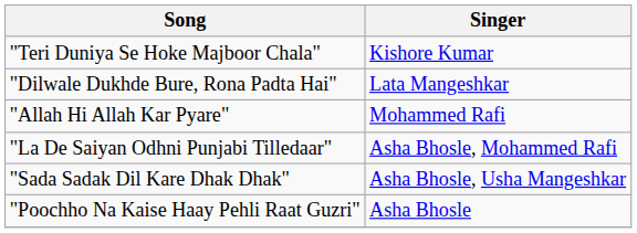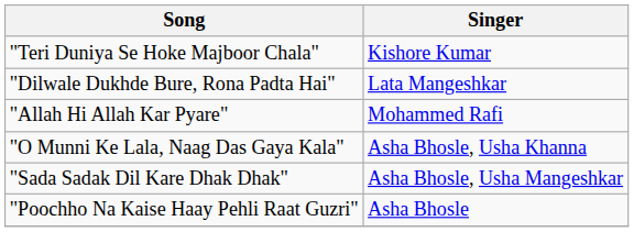 <table class="wikitable">
 <tr>
 <th>Song</th>
 <th>Singer</th>
 </tr>
 <tr>
 <td>"Teri Duniya Se Hoke Majboor Chala"</td>
 <td><a href='#'>Kishore Kumar</a></td>
 </tr>
 <tr>
 <td>"Dilwale Dukhde Bure, Rona Padta Hai"</td>
 <td><a href='#'>Lata Mangeshkar</a></td>
 </tr>
 <tr>
 <td>"Allah Hi Allah Kar Pyare"</td>
 <td><a href='#'>Mohammed Rafi</a></td>
 </tr>
 <tr>
-<td>"La De Saiyan Odhni Punjabi Tilledaar"</td>
-<td><a href='#'>Asha Bhosle</a>, <a href='#'>Mohammed Rafi</a></td>
+<td>"O Munni Ke Lala, Naag Das Gaya Kala"</td>
+<td><a href='#'>Asha Bhosle</a>, <a href='#'>Usha Khanna</a></td>
 </tr>
 <tr>
 <td>"Sada Sadak Dil Kare Dhak Dhak"</td>
 <td><a href='#'>Asha Bhosle</a>, <a href='#'>Usha Mangeshkar</a></td>
 </tr>
 <tr>
 <td>"Poochho Na Kaise Haay Pehli Raat Guzri"</td>
 <td><a href='#'>Asha Bhosle</a></td>
 </tr>
 <tr>
 </tr>
 </table>
